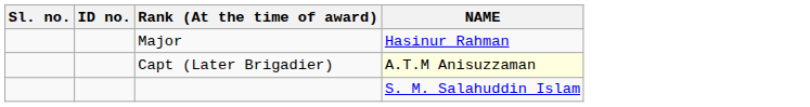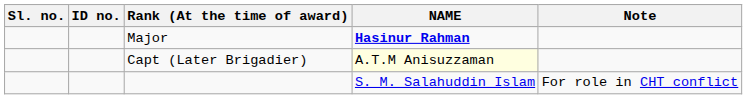 <table class ="wikitable">
 <tr>
 <th>Sl. no.</th>
 <th>ID no.</th>
 <th>Rank (At the time of award)</th>
 <th>NAME</th>
+<th>Note</th>
 </tr>
 <tr>
 <td></td>
 <td></td>
 <td>Major</td>
-<td><a href='#'>Hasinur Rahman</a></td>
+<td><strong><a href='#'>Hasinur Rahman</a></strong></td>
+<td></td>
 </tr>
 <tr>
 <td></td>
 <td></td>
 <td>Capt (Later Brigadier)</td>
 <td style="background: lightyellow;">A.T.M Anisuzzaman</td>
+<td></td>
 </tr>
 <tr>
 <td></td>
 <td></td>
 <td></td>
 <td><a href='#'>S. M. Salahuddin Islam</a></td>
+<td>For role in <a href='#'>CHT conflict</a></td>
 </tr>
 </table>
